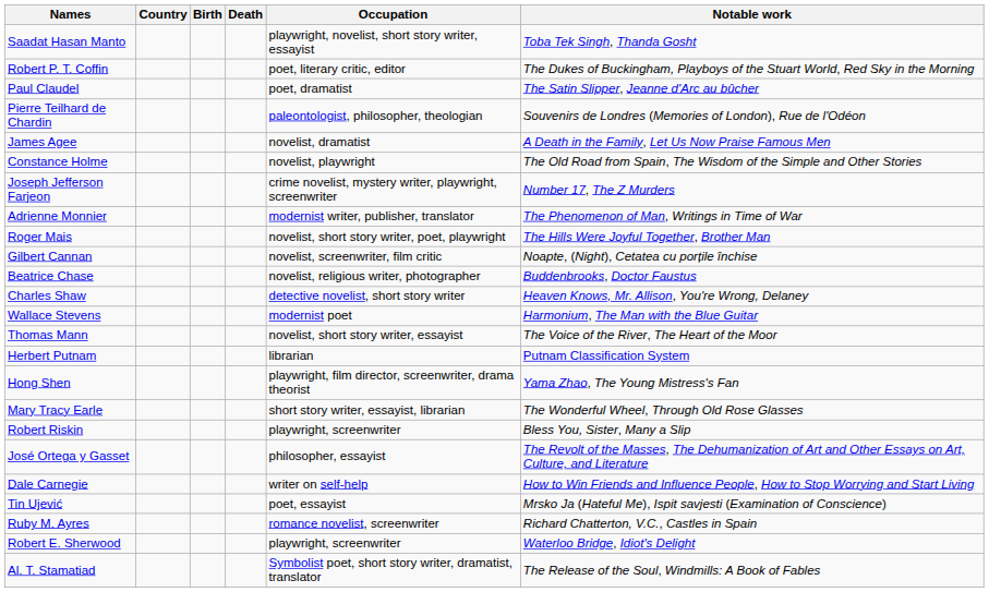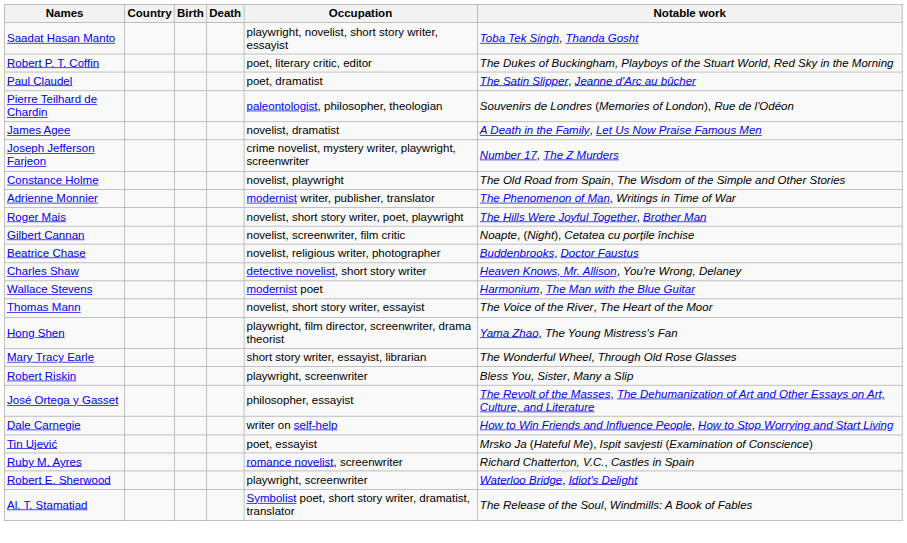 <table class="wikitable sortable" border="1" style="border-spacing:0; style="width:100%;">
 <tr>
 <th>Names</th>
 <th>Country</th>
 <th>Birth</th>
 <th>Death</th>
 <th>Occupation</th>
 <th>Notable work</th>
 </tr>
 <tr>
 <td><a href='#'>Saadat Hasan Manto</a></td>
 <td></td>
 <td></td>
 <td></td>
 <td>playwright, novelist, short story writer, essayist</td>
 <td><em><a href='#'>Toba Tek Singh</a></em>, <em><a href='#'>Thanda Gosht</a></em></td>
 </tr>
 <tr>
 <td><a href='#'>Robert P. T. Coffin</a></td>
 <td></td>
 <td></td>
 <td></td>
 <td>poet, literary critic, editor</td>
 <td><em>The Dukes of Buckingham, Playboys of the Stuart World</em>, <em>Red Sky in the Morning</em></td>
 </tr>
 <tr>
 <td><a href='#'>Paul Claudel</a></td>
 <td></td>
 <td></td>
 <td></td>
 <td>poet, dramatist</td>
 <td><em><a href='#'>The Satin Slipper</a></em>, <em><a href='#'>Jeanne d'Arc au bûcher</a></em></td>
 </tr>
 <tr>
 <td><a href='#'>Pierre Teilhard de Chardin</a></td>
 <td></td>
 <td></td>
 <td></td>
 <td><a href='#'>paleontologist</a>, philosopher, theologian</td>
 <td><em>Souvenirs de Londres</em> (<em>Memories of London</em>), <em>Rue de l'Odéon</em></td>
 </tr>
 <tr>
 <td><a href='#'>James Agee</a></td>
 <td></td>
 <td></td>
 <td></td>
 <td>novelist, dramatist</td>
 <td><em><a href='#'>A Death in the Family</a></em>, <em><a href='#'>Let Us Now Praise Famous Men</a></em></td>
 </tr>
 <tr>
+<td><a href='#'>Joseph Jefferson Farjeon</a></td>
+<td></td>
+<td></td>
+<td></td>
+<td>crime novelist, mystery writer, playwright, screenwriter</td>
+<td><em><a href='#'>Number 17</a></em>, <em><a href='#'>The Z Murders</a></em></td>
+</tr>
+<tr>
 <td><a href='#'>Constance Holme</a></td>
 <td></td>
 <td></td>
 <td></td>
 <td>novelist, playwright</td>
 <td><em>The Old Road from Spain</em>, <em>The Wisdom of the Simple and Other Stories</em></td>
-</tr>
-<tr>
-<td><a href='#'>Joseph Jefferson Farjeon</a></td>
-<td></td>
-<td></td>
-<td></td>
-<td>crime novelist, mystery writer, playwright, screenwriter</td>
-<td><em><a href='#'>Number 17</a></em>, <em><a href='#'>The Z Murders</a></em></td>
 </tr>
 <tr>
 <td><a href='#'>Adrienne Monnier</a></td>
 <td></td>
 <td></td>
 <td></td>
 <td><a href='#'>modernist</a> writer, publisher, translator</td>
 <td><em><a href='#'>The Phenomenon of Man</a></em>, <em>Writings in Time of War</em></td>
 </tr>
 <tr>
 <td><a href='#'>Roger Mais</a></td>
 <td></td>
 <td></td>
 <td></td>
 <td>novelist, short story writer, poet, playwright</td>
 <td><em><a href='#'>The Hills Were Joyful Together</a></em>, <em><a href='#'>Brother Man</a></em></td>
 </tr>
 <tr>
 <td><a href='#'>Gilbert Cannan</a></td>
 <td></td>
 <td></td>
 <td></td>
 <td>novelist, screenwriter, film critic</td>
 <td><em>Noapte</em>, (<em>Night</em>),  <em>Cetatea cu porțile închise</em></td>
 </tr>
 <tr>
 <td><a href='#'>Beatrice Chase</a></td>
 <td></td>
 <td></td>
 <td></td>
 <td>novelist, religious writer,  photographer</td>
 <td><em><a href='#'>Buddenbrooks</a></em>, <em><a href='#'>Doctor Faustus</a></em></td>
 </tr>
 <tr>
 <td><a href='#'>Charles Shaw</a></td>
 <td></td>
 <td></td>
 <td></td>
 <td><a href='#'>detective novelist</a>, short story writer</td>
 <td><em><a href='#'>Heaven Knows, Mr. Allison</a></em>, <em>You're Wrong, Delaney</em></td>
 </tr>
 <tr>
 <td><a href='#'>Wallace Stevens</a></td>
 <td></td>
 <td></td>
 <td></td>
 <td><a href='#'>modernist</a> poet</td>
 <td><em><a href='#'>Harmonium</a></em>, <em><a href='#'>The Man with the Blue Guitar</a></em></td>
 </tr>
 <tr>
 <td><a href='#'>Thomas Mann</a></td>
 <td></td>
 <td></td>
 <td></td>
 <td>novelist, short story writer, essayist</td>
 <td><em>The Voice of the River</em>, <em>The Heart of the Moor</em></td>
-</tr>
-<tr>
-<td><a href='#'>Herbert Putnam</a></td>
-<td></td>
-<td></td>
-<td></td>
-<td>librarian</td>
-<td><a href='#'>Putnam Classification System</a></td>
 </tr>
 <tr>
 <td><a href='#'>Hong Shen</a></td>
 <td></td>
 <td></td>
 <td></td>
 <td>playwright, film director, screenwriter, drama theorist</td>
 <td><em><a href='#'>Yama Zhao</a></em>, <em>The Young Mistress's Fan</em></td>
 </tr>
 <tr>
 <td><a href='#'>Mary Tracy Earle</a></td>
 <td></td>
 <td></td>
 <td></td>
 <td>short story writer, essayist, librarian</td>
 <td><em>The Wonderful Wheel</em>, <em> Through Old Rose Glasses</em></td>
 </tr>
 <tr>
 <td><a href='#'>Robert Riskin</a></td>
 <td></td>
 <td></td>
 <td></td>
 <td>playwright, screenwriter</td>
 <td><em>Bless You, Sister</em>, <em>Many a Slip</em></td>
 </tr>
 <tr>
 <td><a href='#'>José Ortega y Gasset</a></td>
 <td></td>
 <td></td>
 <td></td>
 <td>philosopher, essayist</td>
 <td><em><a href='#'>The Revolt of the Masses</a></em>, <em><a href='#'>The Dehumanization of Art and Other Essays on Art, Culture, and Literature</a></em></td>
 </tr>
 <tr>
 <td><a href='#'>Dale Carnegie</a></td>
 <td></td>
 <td></td>
 <td></td>
 <td>writer on  <a href='#'>self-help</a></td>
 <td><em><a href='#'>How to Win Friends and Influence People</a></em>, <em><a href='#'>How to Stop Worrying and Start Living</a></em></td>
 </tr>
 <tr>
 <td><a href='#'>Tin Ujević</a></td>
 <td></td>
 <td></td>
 <td></td>
 <td>poet, essayist</td>
 <td><em>Mrsko Ja</em> (<em>Hateful Me</em>), <em>Ispit savjesti</em> (<em>Examination of Conscience</em>)</td>
 </tr>
 <tr>
 <td><a href='#'>Ruby M. Ayres</a></td>
 <td></td>
 <td></td>
 <td></td>
 <td><a href='#'>romance novelist</a>, screenwriter</td>
 <td><em>Richard Chatterton, V.C.</em>, <em>Castles in Spain</em></td>
 </tr>
 <tr>
 <td><a href='#'>Robert E. Sherwood</a></td>
 <td></td>
 <td></td>
 <td></td>
 <td>playwright, screenwriter</td>
 <td><em><a href='#'>Waterloo Bridge</a></em>, <em><a href='#'>Idiot's Delight</a></em></td>
 </tr>
 <tr>
 <td><a href='#'>Al. T. Stamatiad</a></td>
 <td></td>
 <td></td>
 <td></td>
 <td><a href='#'>Symbolist</a> poet, short story writer, dramatist, translator</td>
 <td><em>The Release of the Soul</em>, <em>Windmills: A Book of Fables</em></td>
 </tr>
 </table>
